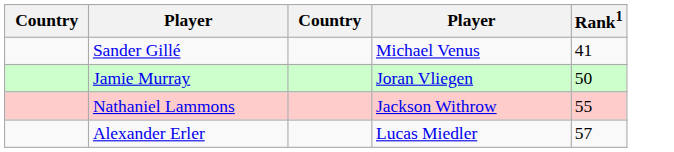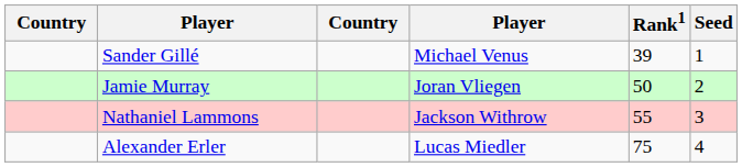 <table class="sortable wikitable">
 <tr>
 <th width="70">Country</th>
 <th width="175">Player</th>
 <th width="70">Country</th>
 <th width="175">Player</th>
 <th>Rank<sup>1</sup></th>
+<th>Seed</th>
 </tr>
 <tr>
 <td></td>
 <td><a href='#'>Sander Gillé</a></td>
 <td></td>
 <td><a href='#'>Michael Venus</a></td>
-<td>41</td>
+<td>39</td>
+<td>1</td>
 </tr>
 <tr bgcolor=#cfc>
 <td></td>
 <td><a href='#'>Jamie Murray</a></td>
 <td></td>
 <td><a href='#'>Joran Vliegen</a></td>
 <td>50</td>
+<td>2</td>
 </tr>
 <tr bgcolor=#fcc>
 <td></td>
 <td><a href='#'>Nathaniel Lammons</a></td>
 <td></td>
 <td><a href='#'>Jackson Withrow</a></td>
 <td>55</td>
+<td>3</td>
 </tr>
 <tr>
 <td></td>
 <td><a href='#'>Alexander Erler</a></td>
 <td></td>
 <td><a href='#'>Lucas Miedler</a></td>
-<td>57</td>
+<td>75</td>
+<td>4</td>
 </tr>
 </table>
